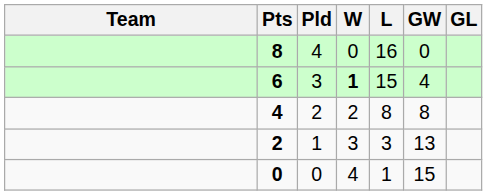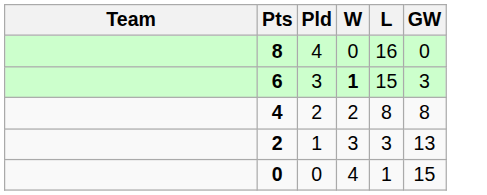 <table class="wikitable" style="text-align:center">
 <tr>
 <th width=200>Team</th>
 <th width=20>Pts</th>
 <th width=20>Pld</th>
 <th width=20>W</th>
 <th width=20>L</th>
 <th width=20>GW</th>
-<th width=20>GL</th>
 </tr>
 <tr bgcolor="#ccffcc">
 <td style="text-align:left;"></td>
 <td><strong>8</strong></td>
 <td>4</td>
 <td>0</td>
 <td>16</td>
 <td>0</td>
-<td></td>
 </tr>
 <tr bgcolor="#ccffcc">
 <td style="text-align:left;"></td>
 <td><strong>6</strong></td>
 <td>3</td>
 <td><strong>1</strong></td>
 <td>15</td>
-<td>4</td>
-<td></td>
+<td>3</td>
 </tr>
 <tr>
 <td style="text-align:left;"></td>
 <td><strong>4</strong></td>
 <td>2</td>
 <td>2</td>
 <td>8</td>
 <td>8</td>
-<td></td>
 </tr>
 <tr>
 <td style="text-align:left;"></td>
 <td><strong>2</strong></td>
 <td>1</td>
 <td>3</td>
 <td>3</td>
 <td>13</td>
-<td></td>
 </tr>
 <tr>
 <td style="text-align:left;"></td>
 <td><strong>0</strong></td>
 <td>0</td>
 <td>4</td>
 <td>1</td>
 <td>15</td>
-<td></td>
 </tr>
 </table>
